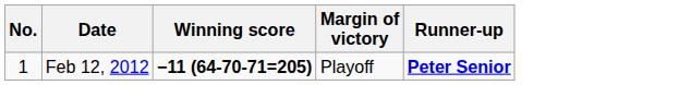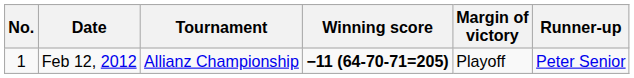 <table class="wikitable" style="font-size:95%;">
 <tr>
 <th>No.</th>
 <th>Date</th>
+<th>Tournament</th>
 <th>Winning score</th>
 <th>Margin of<br>victory</th>
 <th>Runner-up</th>
 </tr>
 <tr>
 <td align=center>1</td>
 <td>Feb 12, <a href='#'>2012</a></td>
+<td><a href='#'>Allianz Championship</a></td>
 <td><strong>−11 (64-70-71=205)</strong></td>
 <td>Playoff</td>
-<td><strong> <a href='#'>Peter Senior</a></strong></td>
+<td> <a href='#'>Peter Senior</a></td>
 </tr>
 </table>
